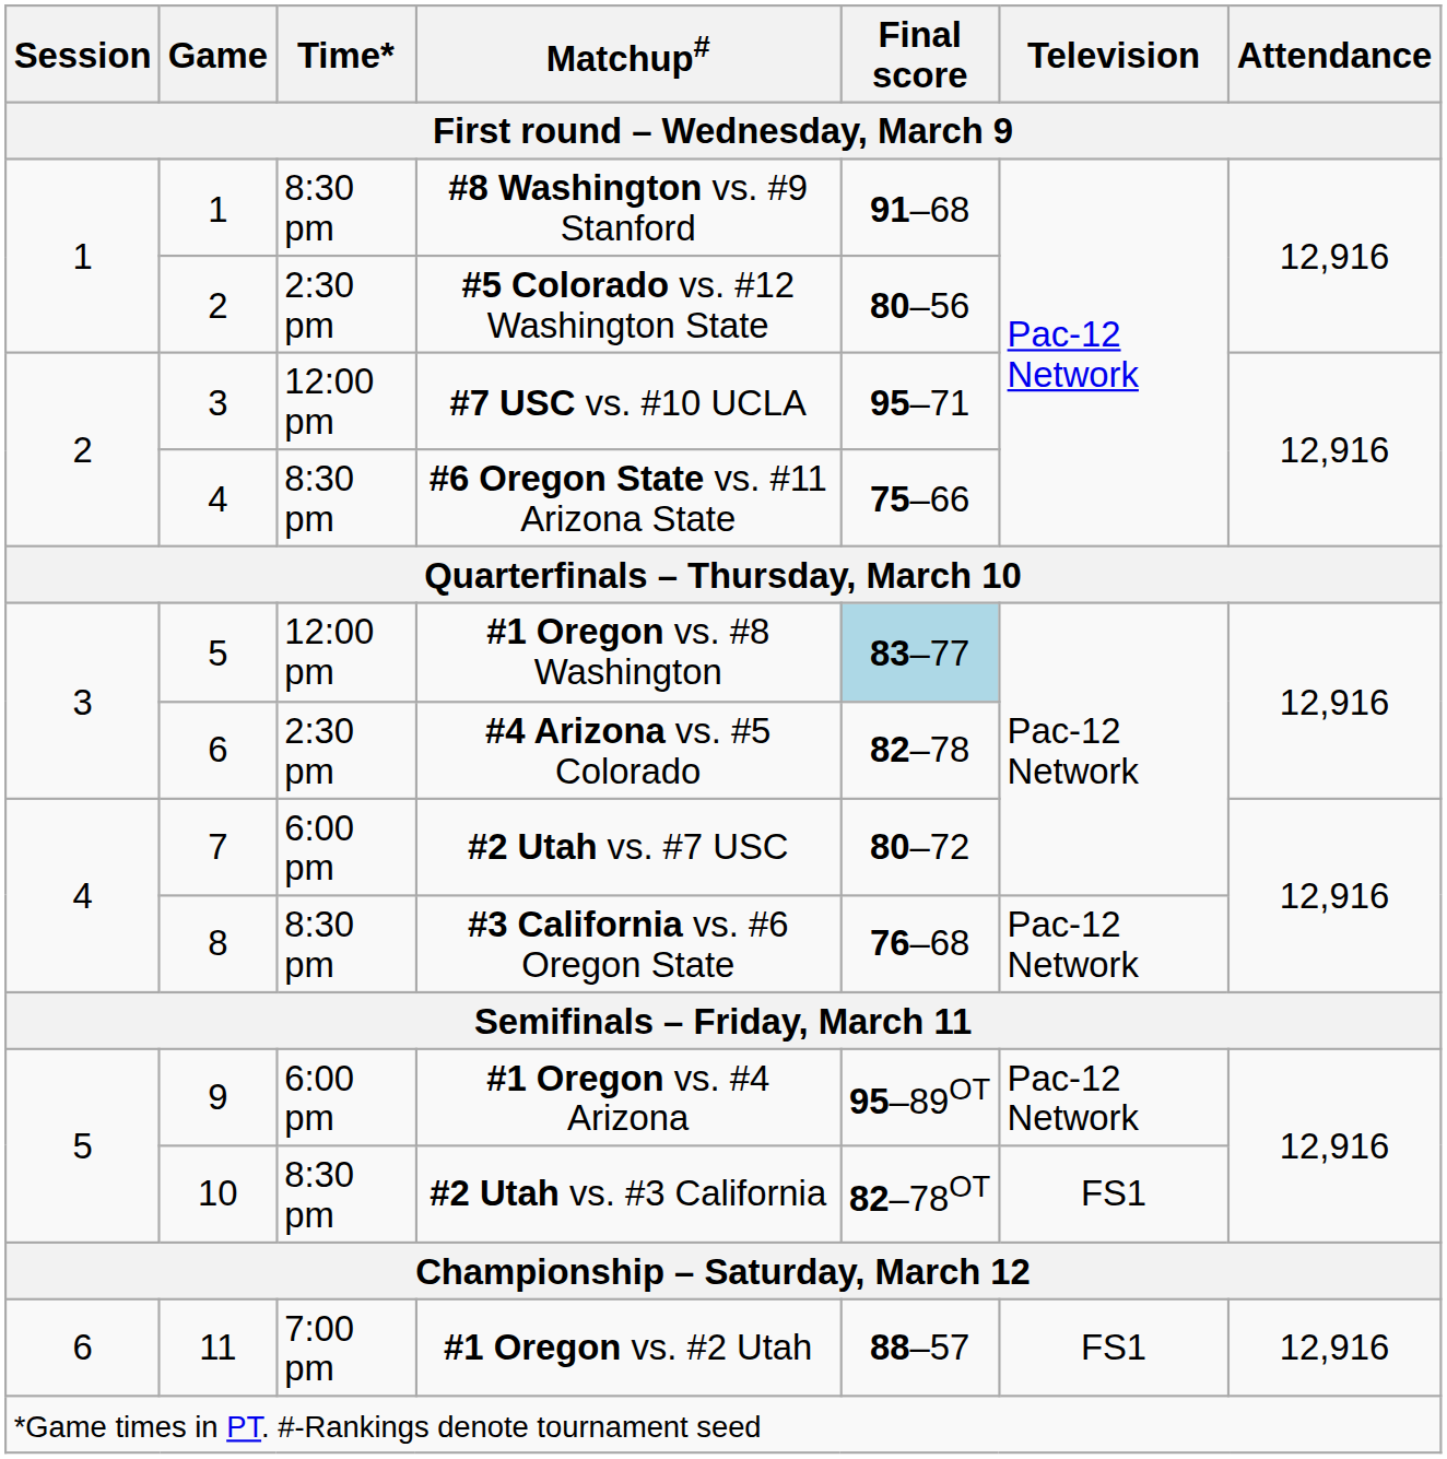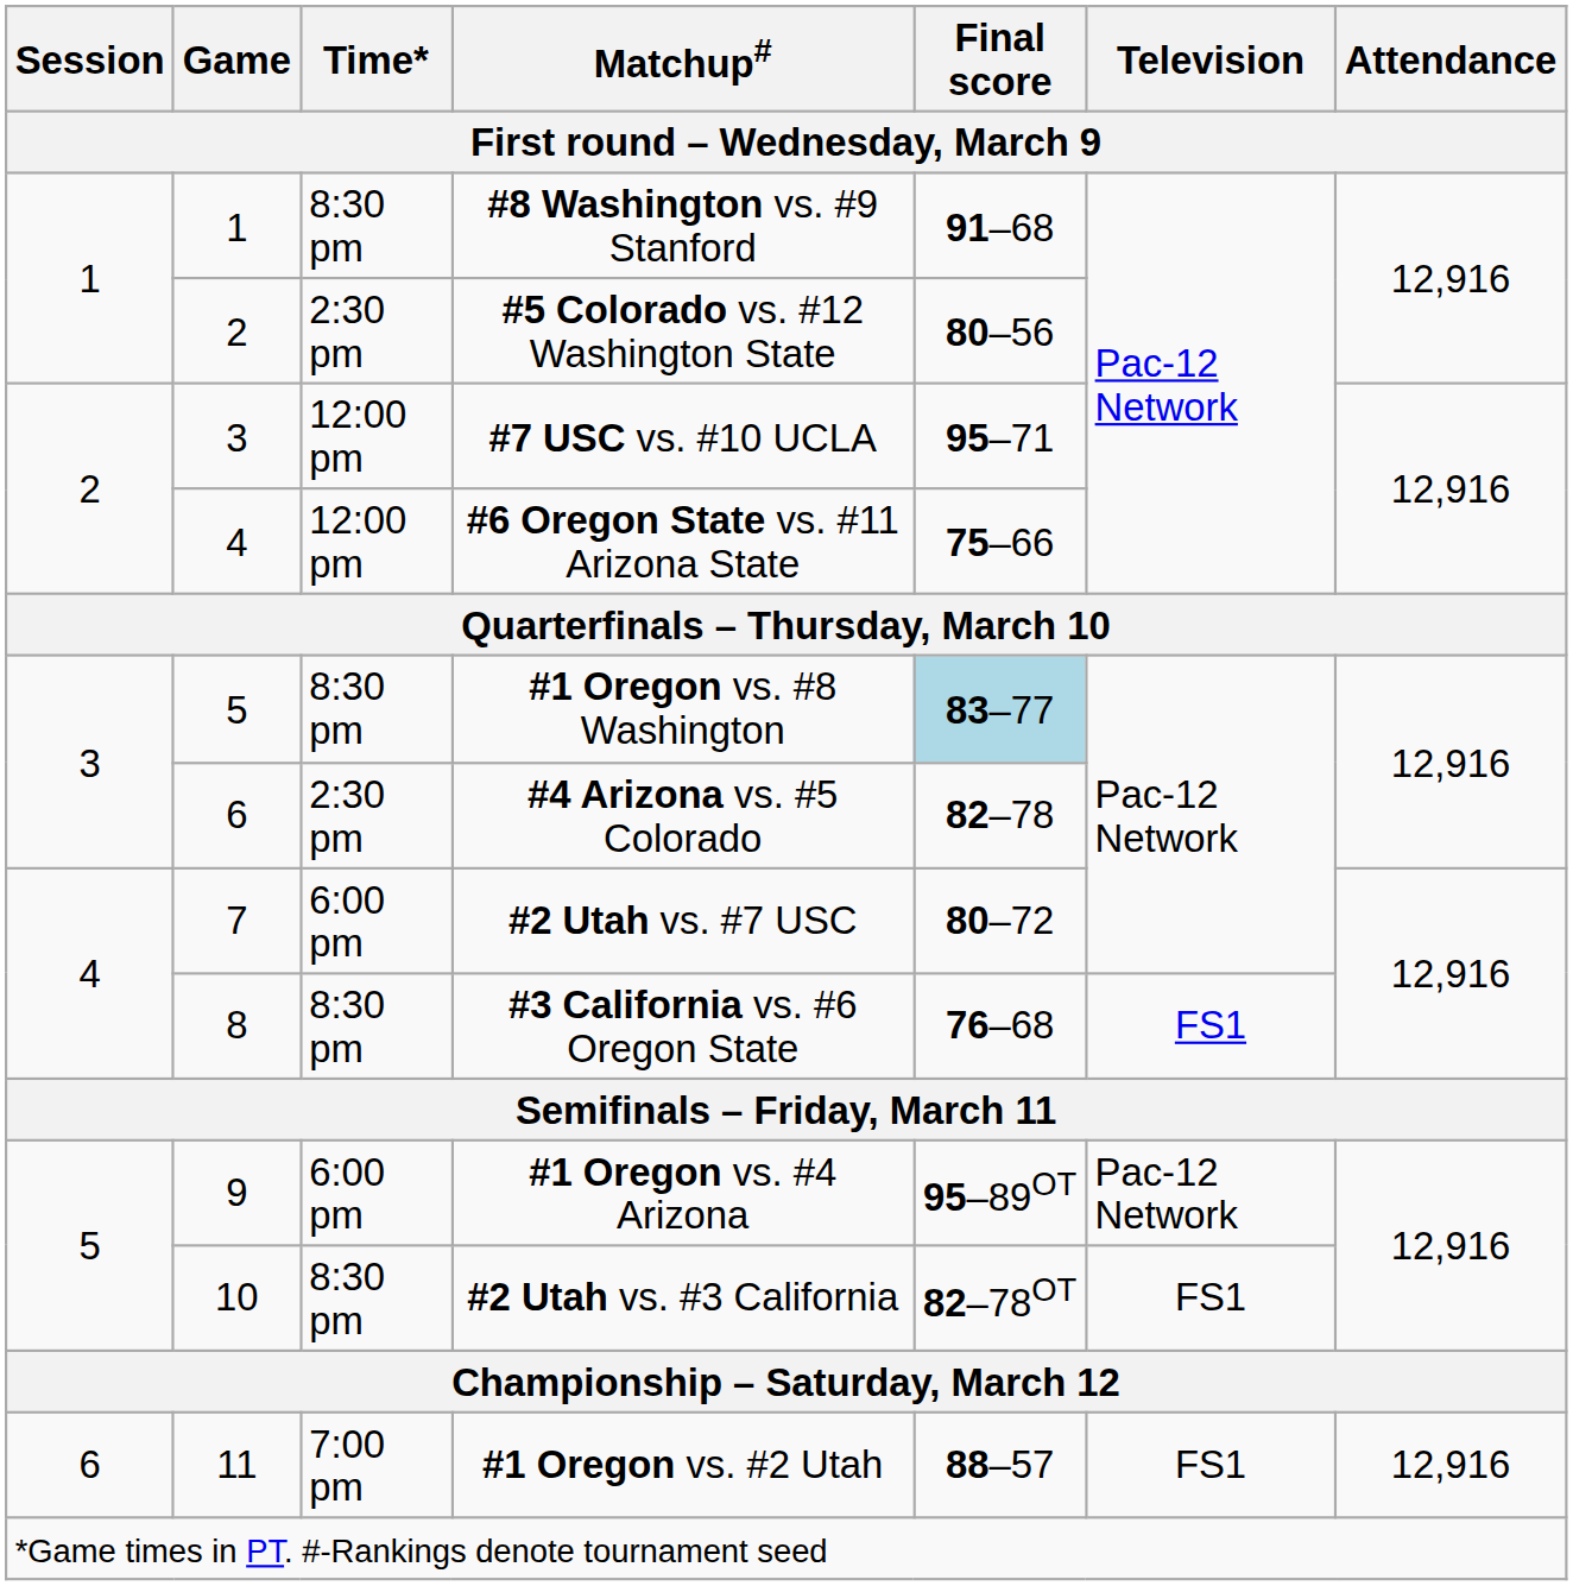 <table class="wikitable" style="font-size: 95%">
 <tr>
 <th>Session</th>
 <th>Game</th>
 <th>Time*</th>
 <th>Matchup<sup>#</sup></th>
 <th>Final score</th>
 <th>Television</th>
 <th>Attendance</th>
 </tr>
 <tr>
 <th colspan=7>First round – Wednesday, March 9</th>
 </tr>
 <tr>
 <td rowspan=2 align=center>1</td>
 <td align=center>1</td>
 <td>8:30 pm</td>
 <td align=center><strong>#8 Washington</strong> vs. #9 Stanford</td>
 <td align=center><strong>91</strong>–68</td>
 <td rowspan=4><a href='#'>Pac-12 Network</a></td>
 <td rowspan=2 align=center>12,916</td>
 </tr>
 <tr>
 <td align=center>2</td>
 <td>2:30 pm</td>
 <td align=center><strong>#5 Colorado</strong> vs. #12 Washington State</td>
 <td align=center><strong>80</strong>–56</td>
 </tr>
 <tr>
 <td rowspan=2 align=center>2</td>
 <td align=center>3</td>
 <td>12:00 pm</td>
 <td align=center><strong>#7 USC</strong> vs. #10 UCLA</td>
 <td align=center><strong>95</strong>–71</td>
 <td rowspan=2 align=center>12,916</td>
 </tr>
 <tr>
 <td align=center>4</td>
-<td>8:30 pm</td>
+<td>12:00 pm</td>
 <td align=center><strong>#6 Oregon State</strong> vs. #11 Arizona State</td>
 <td align=center><strong>75</strong>–66</td>
 </tr>
 <tr>
 <th colspan=7>Quarterfinals – Thursday, March 10</th>
 </tr>
 <tr>
 <td rowspan=2 align=center>3</td>
 <td align=center>5</td>
-<td>12:00 pm</td>
+<td>8:30 pm</td>
 <td align=center><strong>#1 Oregon</strong> vs. #8 Washington</td>
 <td align=center style="background: lightblue;"><strong>83</strong>–77</td>
 <td rowspan=3>Pac-12 Network</td>
 <td rowspan=2 align=center>12,916</td>
 </tr>
 <tr>
 <td align=center>6</td>
 <td>2:30 pm</td>
 <td align=center><strong>#4 Arizona</strong> vs. #5 Colorado</td>
 <td align=center><strong>82</strong>–78</td>
 </tr>
 <tr>
 <td rowspan=2 align=center>4</td>
 <td align=center>7</td>
 <td>6:00 pm</td>
 <td align=center><strong>#2 Utah</strong> vs. #7 USC</td>
 <td align=center><strong>80</strong>–72</td>
 <td rowspan=2 align=center>12,916</td>
 </tr>
 <tr>
 <td align=center>8</td>
 <td>8:30 pm</td>
 <td align=center><strong>#3 California</strong> vs. #6 Oregon State</td>
 <td align=center><strong>76</strong>–68</td>
-<td>Pac-12 Network</td>
+<td align=center><a href='#'>FS1</a></td>
 </tr>
 <tr>
 <th colspan=7>Semifinals – Friday, March 11</th>
 </tr>
 <tr>
 <td rowspan=2 align=center>5</td>
 <td align=center>9</td>
 <td>6:00 pm</td>
 <td align=center><strong>#1 Oregon</strong> vs. #4 Arizona</td>
 <td align=center><strong>95</strong>–89<sup>OT</sup></td>
 <td>Pac-12 Network</td>
 <td rowspan=2 align=center>12,916</td>
 </tr>
 <tr>
 <td align=center>10</td>
 <td>8:30 pm</td>
 <td align=center><strong>#2 Utah</strong> vs. #3 California</td>
 <td align=center><strong>82</strong>–78<sup>OT</sup></td>
 <td align=center>FS1</td>
 </tr>
 <tr>
 <th colspan=7>Championship – Saturday, March 12</th>
 </tr>
 <tr>
 <td align=center>6</td>
 <td align=center>11</td>
 <td>7:00 pm</td>
 <td align=center><strong>#1 Oregon</strong> vs. #2 Utah</td>
 <td align=center><strong>88</strong>–57</td>
 <td align=center>FS1</td>
 <td align=center>12,916</td>
 </tr>
 <tr>
 <td colspan=7><small>*Game times in <a href='#'>PT</a>. #-Rankings denote tournament seed</small></td>
 </tr>
 </table>
